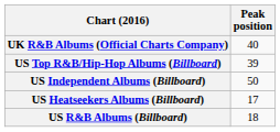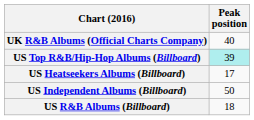 <table class="wikitable plainrowheaders" style="text-align:center">
 <tr>
 <th>Chart (2016)</th>
 <th>Peak<br>position</th>
 </tr>
 <tr>
 <th scope="row">UK <a href='#'>R&B Albums</a> (<a href='#'>Official Charts Company</a>)</th>
 <td>40</td>
 </tr>
 <tr>
 <th scope="row">US <a href='#'>Top R&B/Hip-Hop Albums</a> (<em><a href='#'>Billboard</a></em>)</th>
-<td>39</td>
+<td style="background: paleturquoise;">39</td>
+</tr>
+<tr>
+<th scope="row">US <a href='#'>Heatseekers Albums</a> (<em>Billboard</em>)</th>
+<td>17</td>
 </tr>
 <tr>
 <th scope="row">US <a href='#'>Independent Albums</a> (<em>Billboard</em>)</th>
 <td>50</td>
 </tr>
 <tr>
-<th scope="row">US <a href='#'>Heatseekers Albums</a> (<em>Billboard</em>)</th>
-<td>17</td>
-</tr>
-<tr>
 <th scope="row">US <a href='#'>R&B Albums</a> (<em>Billboard</em>)</th>
 <td>18</td>
 </tr>
 </table>
